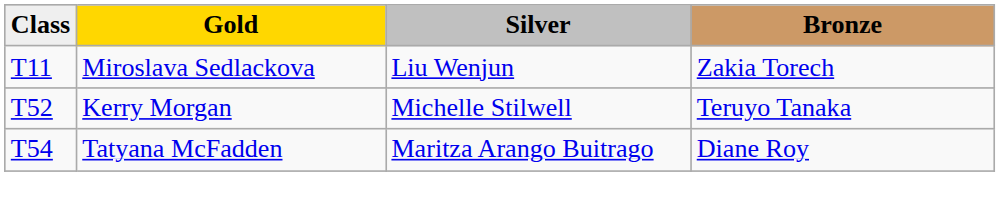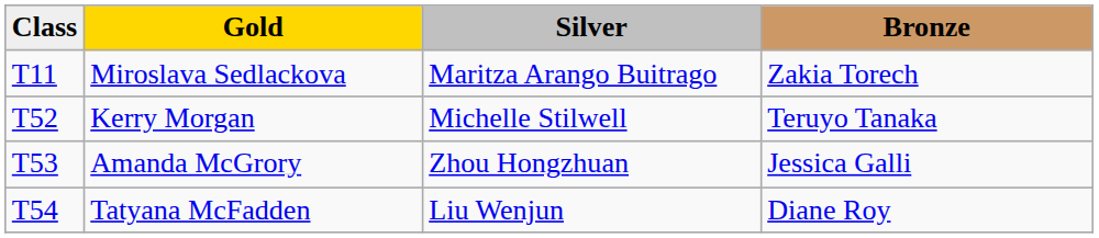 <table class="wikitable" style="text-align:left">
 <tr align="center">
 <td bgcolor=efefef><strong>Class</strong></td>
 <td width=200 bgcolor=gold><strong>Gold</strong></td>
 <td width=200 bgcolor=silver><strong>Silver</strong></td>
 <td width=200 bgcolor=CC9966><strong>Bronze</strong></td>
 </tr>
 <tr>
 <td><a href='#'>T11</a></td>
 <td><a href='#'>Miroslava Sedlackova</a><br><em> </em></td>
-<td><a href='#'>Liu Wenjun</a><br><em> </em></td>
+<td><a href='#'>Maritza Arango Buitrago</a><br><em> </em></td>
 <td><a href='#'>Zakia Torech</a><br><em> </em></td>
 </tr>
 <tr>
 <td><a href='#'>T52</a></td>
 <td><a href='#'>Kerry Morgan</a><br><em> </em></td>
 <td><a href='#'>Michelle Stilwell</a><br><em> </em></td>
 <td><a href='#'>Teruyo Tanaka</a><br><em> </em></td>
 </tr>
 <tr>
+<td><a href='#'>T53</a></td>
+<td><a href='#'>Amanda McGrory</a><br><em> </em></td>
+<td><a href='#'>Zhou Hongzhuan</a><br><em> </em></td>
+<td><a href='#'>Jessica Galli</a><br><em> </em></td>
+</tr>
+<tr>
 <td><a href='#'>T54</a></td>
 <td><a href='#'>Tatyana McFadden</a><br><em> </em></td>
-<td><a href='#'>Maritza Arango Buitrago</a><br><em> </em></td>
+<td><a href='#'>Liu Wenjun</a><br><em> </em></td>
 <td><a href='#'>Diane Roy</a><br><em> </em></td>
 </tr>
 </table>
